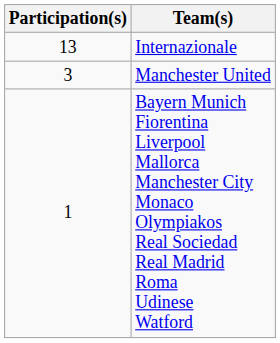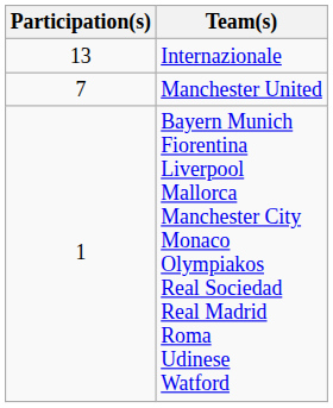 <table class="wikitable">
 <tr>
 <th>Participation(s)</th>
 <th>Team(s)</th>
 </tr>
 <tr>
 <td align=center>13</td>
 <td align=left> <a href='#'>Internazionale</a></td>
 </tr>
 <tr>
-<td align=center>3</td>
+<td align=center>7</td>
 <td align=left> <a href='#'>Manchester United</a></td>
 </tr>
 <tr>
 <td align=center>1</td>
 <td align=left> <a href='#'>Bayern Munich</a><br> <a href='#'>Fiorentina</a><br> <a href='#'>Liverpool</a><br> <a href='#'>Mallorca</a><br> <a href='#'>Manchester City</a><br> <a href='#'>Monaco</a><br> <a href='#'>Olympiakos</a><br> <a href='#'>Real Sociedad</a><br> <a href='#'>Real Madrid</a><br> <a href='#'>Roma</a><br> <a href='#'>Udinese</a><br> <a href='#'>Watford</a></td>
 </tr>
 </table>
